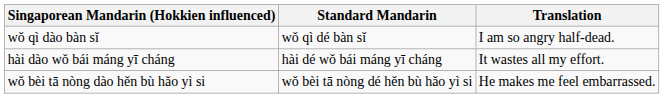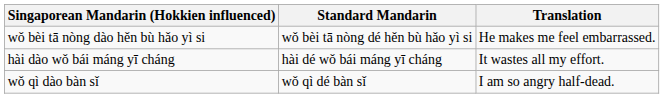 <table class=wikitable>
 <tr>
 <th>Singaporean Mandarin (Hokkien influenced)</th>
 <th>Standard Mandarin</th>
 <th>Translation</th>
 </tr>
 <tr>
-<td> wǒ qì dào bàn sǐ</td>
-<td> wǒ qì dé bàn sǐ</td>
-<td>I am so angry half-dead.</td>
+<td> wǒ bèi tā nòng dào hěn bù hǎo yì si</td>
+<td> wǒ bèi tā nòng dé hěn bù hǎo yì si</td>
+<td>He makes me feel embarrassed.</td>
 </tr>
 <tr>
 <td> hài dào wǒ bái máng yī cháng</td>
 <td> hài dé wǒ bái máng yī cháng</td>
 <td>It wastes all my effort.</td>
 </tr>
 <tr>
-<td> wǒ bèi tā nòng dào hěn bù hǎo yì si</td>
-<td> wǒ bèi tā nòng dé hěn bù hǎo yì si</td>
-<td>He makes me feel embarrassed.</td>
+<td> wǒ qì dào bàn sǐ</td>
+<td> wǒ qì dé bàn sǐ</td>
+<td>I am so angry half-dead.</td>
 </tr>
 </table>
